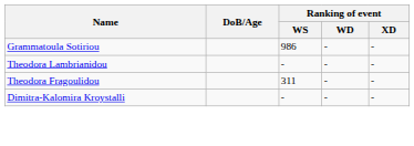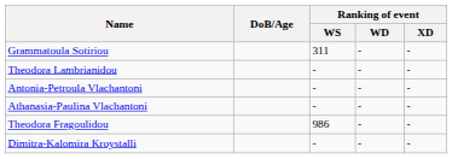 <table class="wikitable" style="width:600px; font-size:95%;">
 <tr>
 <th rowspan="2" align="left">Name</th>
 <th rowspan="2" align="left">DoB/Age</th>
 <th colspan="3" align="center">Ranking of event</th>
 </tr>
 <tr>
 <th align="center">WS</th>
 <th>WD</th>
 <th align="center">XD</th>
 </tr>
 <tr>
 <td><a href='#'>Grammatoula Sotiriou</a></td>
 <td></td>
-<td>986</td>
+<td>311</td>
 <td>-</td>
 <td>-</td>
 </tr>
 <tr>
 <td><a href='#'>Theodora Lambrianidou</a></td>
 <td></td>
 <td>-</td>
 <td>-</td>
 <td>-</td>
 </tr>
 <tr>
+<td><a href='#'>Antonia-Petroula Vlachantoni</a></td>
+<td></td>
+<td>-</td>
+<td>-</td>
+<td>-</td>
+</tr>
+<tr>
+<td><a href='#'>Athanasia-Paulina Vlachantoni</a></td>
+<td></td>
+<td>-</td>
+<td>-</td>
+<td>-</td>
+</tr>
+<tr>
 <td><a href='#'>Theodora Fragoulidou</a></td>
 <td></td>
-<td>311</td>
+<td>986</td>
 <td>-</td>
 <td>-</td>
 </tr>
 <tr>
 <td><a href='#'>Dimitra-Kalomira Kroystalli</a></td>
 <td></td>
 <td>-</td>
 <td>-</td>
 <td>-</td>
 </tr>
 </table>
